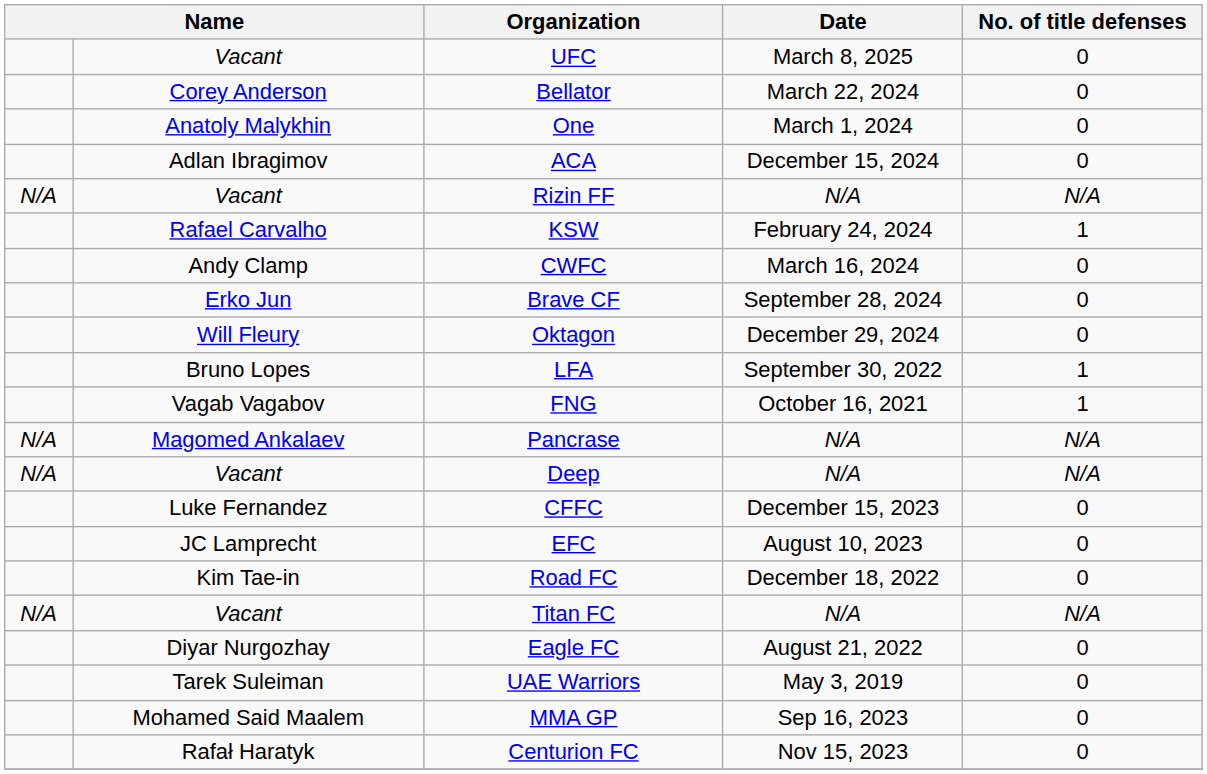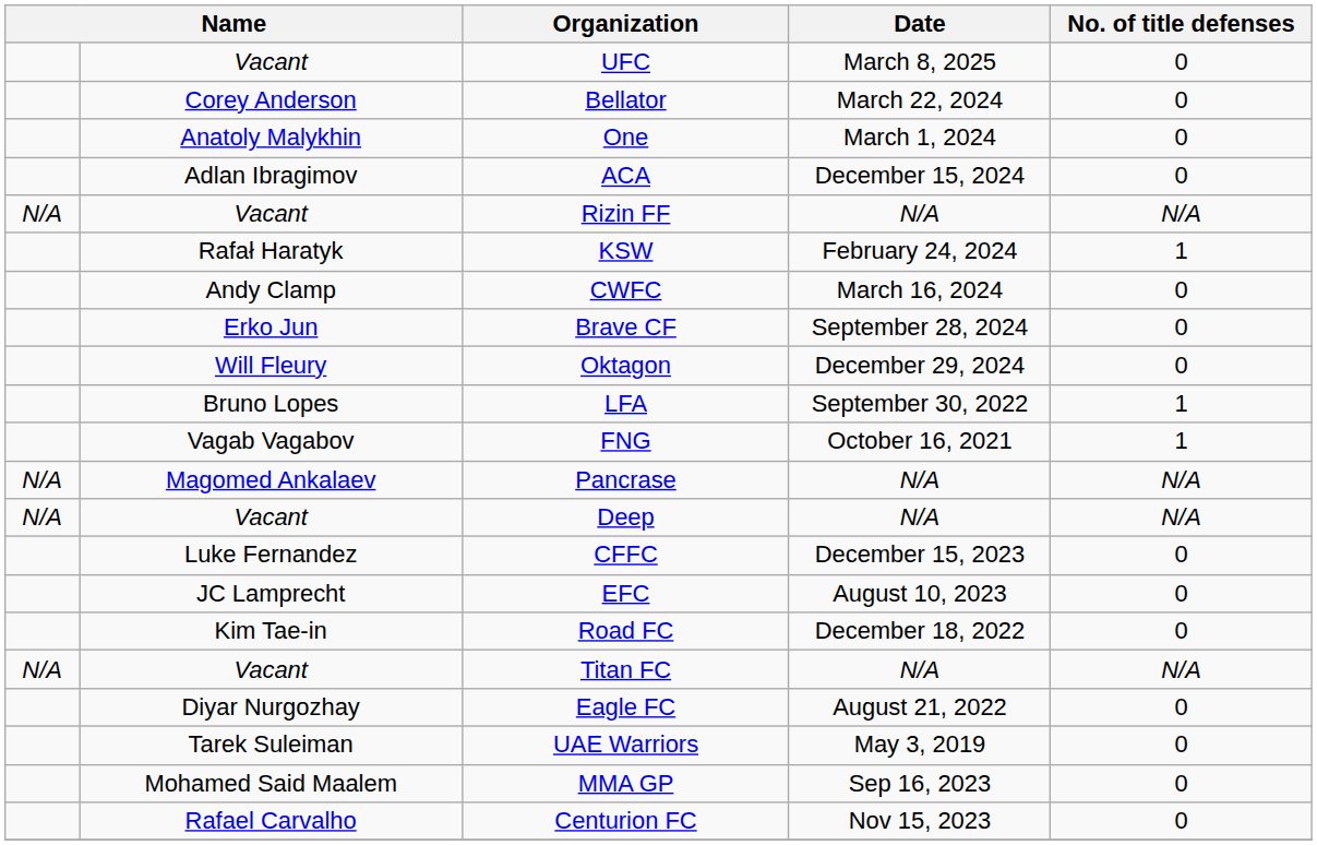 <table class="wikitable" style="width:99%; text-align:center;">
 <tr>
 <th colspan="2" style="width:35%;">Name</th>
 <th style="width:25%;">Organization</th>
 <th width=20%>Date</th>
 <th width=20%>No. of title defenses</th>
 </tr>
 <tr>
 <td (fighter)><br></td>
 <td><em>Vacant</em></td>
 <td><a href='#'>UFC</a></td>
 <td>March 8, 2025</td>
 <td>0</td>
 </tr>
 <tr>
 <td (fighter)><br></td>
 <td><a href='#'>Corey Anderson</a></td>
 <td><a href='#'>Bellator</a></td>
 <td>March 22, 2024</td>
 <td>0</td>
 </tr>
 <tr>
 <td (fighter)><br></td>
 <td><a href='#'>Anatoly Malykhin</a><br></td>
 <td><a href='#'>One</a></td>
 <td>March 1, 2024</td>
 <td>0</td>
 </tr>
 <tr>
 <td (fighter)><br></td>
 <td>Adlan Ibragimov</td>
 <td><a href='#'>ACA</a></td>
 <td>December 15, 2024</td>
 <td>0</td>
 </tr>
 <tr>
 <td><em>N/A</em></td>
 <td><em>Vacant</em></td>
 <td><a href='#'>Rizin FF</a></td>
 <td><em>N/A</em></td>
 <td><em>N/A</em></td>
 </tr>
 <tr>
 <td (fighter)><br></td>
-<td><a href='#'>Rafael Carvalho</a></td>
+<td>Rafał Haratyk</td>
 <td><a href='#'>KSW</a></td>
 <td>February 24, 2024</td>
 <td>1</td>
 </tr>
 <tr>
 <td (fighter)><br></td>
 <td>Andy Clamp</td>
 <td><a href='#'>CWFC</a></td>
 <td>March 16, 2024</td>
 <td>0</td>
 </tr>
 <tr>
 <td (fighter)><br></td>
 <td><a href='#'>Erko Jun</a></td>
 <td><a href='#'>Brave CF</a></td>
 <td>September 28, 2024</td>
 <td>0</td>
 </tr>
 <tr>
 <td (fighter)><br></td>
 <td><a href='#'>Will Fleury</a></td>
 <td><a href='#'>Oktagon</a></td>
 <td>December 29, 2024</td>
 <td>0</td>
 </tr>
 <tr>
 <td (fighter)><br></td>
 <td>Bruno Lopes</td>
 <td><a href='#'>LFA</a></td>
 <td>September 30, 2022</td>
 <td>1</td>
 </tr>
 <tr>
 <td (fighter)><br></td>
 <td>Vagab Vagabov</td>
 <td><a href='#'>FNG</a></td>
 <td>October 16, 2021</td>
 <td>1</td>
 </tr>
 <tr>
 <td><em>N/A</em></td>
 <td><a href='#'>Magomed Ankalaev</a></td>
 <td><a href='#'>Pancrase</a></td>
 <td><em>N/A</em></td>
 <td><em>N/A</em></td>
 </tr>
 <tr>
 <td><em>N/A</em></td>
 <td><em>Vacant</em></td>
 <td><a href='#'>Deep</a></td>
 <td><em>N/A</em></td>
 <td><em>N/A</em></td>
 </tr>
 <tr>
 <td (fighter)><br></td>
 <td>Luke Fernandez</td>
 <td><a href='#'>CFFC</a></td>
 <td>December 15, 2023</td>
 <td>0</td>
 </tr>
 <tr>
 <td (fighter)><br></td>
 <td>JC Lamprecht</td>
 <td><a href='#'>EFC</a></td>
 <td>August 10, 2023</td>
 <td>0</td>
 </tr>
 <tr>
 <td (fighter)><br></td>
 <td>Kim Tae-in</td>
 <td><a href='#'>Road FC</a></td>
 <td>December 18, 2022</td>
 <td>0</td>
 </tr>
 <tr>
 <td><em>N/A</em></td>
 <td><em>Vacant</em></td>
 <td><a href='#'>Titan FC</a></td>
 <td><em>N/A</em></td>
 <td><em>N/A</em></td>
 </tr>
 <tr>
 <td (fighter)><br> </td>
 <td>Diyar Nurgozhay</td>
 <td><a href='#'>Eagle FC</a></td>
 <td>August 21, 2022</td>
 <td>0</td>
 </tr>
 <tr>
 <td (fighter)> <br> </td>
 <td>Tarek Suleiman</td>
 <td><a href='#'>UAE Warriors</a></td>
 <td>May 3, 2019</td>
 <td>0</td>
 </tr>
 <tr>
 <td (fighter)> <br> </td>
 <td>Mohamed Said Maalem</td>
 <td><a href='#'>MMA GP</a></td>
 <td>Sep 16, 2023</td>
 <td>0</td>
 </tr>
 <tr>
 <td (fighter)><br> </td>
-<td>Rafał Haratyk</td>
+<td><a href='#'>Rafael Carvalho</a></td>
 <td><a href='#'>Centurion FC</a></td>
 <td>Nov 15, 2023</td>
 <td>0</td>
 </tr>
 <tr>
 </tr>
 </table>
